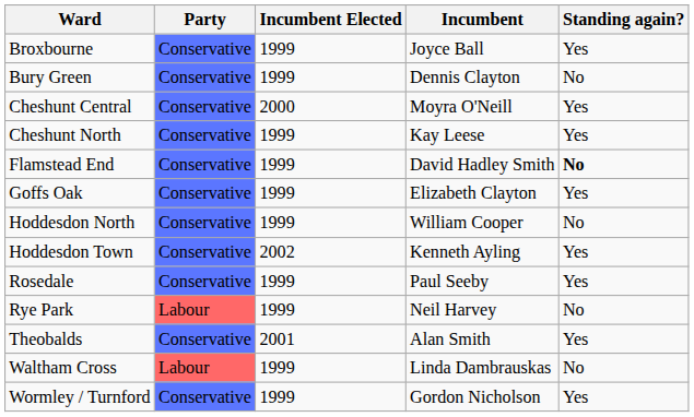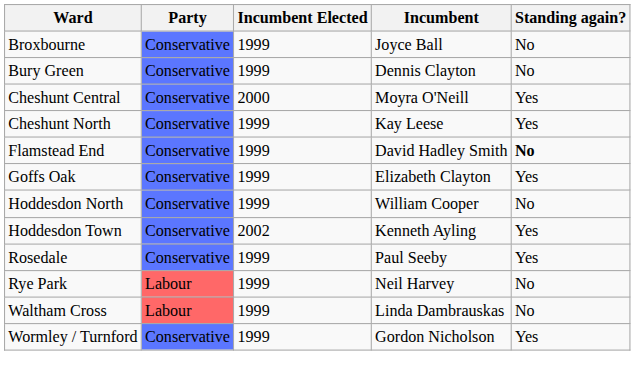 <table class="wikitable" style="font-size: 95%;">
 <tr>
 <th>Ward</th>
 <th>Party</th>
 <th>Incumbent Elected</th>
 <th>Incumbent</th>
 <th>Standing again?</th>
 </tr>
 <tr>
 <td>Broxbourne</td>
 <td bgcolor="5B76FF">Conservative</td>
 <td>1999</td>
 <td>Joyce Ball</td>
-<td>Yes</td>
+<td>No</td>
 </tr>
 <tr>
 <td>Bury Green</td>
 <td bgcolor="5B76FF">Conservative</td>
 <td>1999</td>
 <td>Dennis Clayton</td>
 <td>No</td>
 </tr>
 <tr>
 <td>Cheshunt Central</td>
 <td bgcolor="5B76FF">Conservative</td>
 <td>2000</td>
 <td>Moyra O'Neill</td>
 <td>Yes</td>
 </tr>
 <tr>
 <td>Cheshunt North</td>
 <td bgcolor="5B76FF">Conservative</td>
 <td>1999</td>
 <td>Kay Leese</td>
 <td>Yes</td>
 </tr>
 <tr>
 <td>Flamstead End</td>
 <td bgcolor="5B76FF">Conservative</td>
 <td>1999</td>
 <td>David Hadley Smith</td>
 <td><strong>No</strong></td>
 </tr>
 <tr>
 <td>Goffs Oak</td>
 <td bgcolor="5B76FF">Conservative</td>
 <td>1999</td>
 <td>Elizabeth Clayton</td>
 <td>Yes</td>
 </tr>
 <tr>
 <td>Hoddesdon North</td>
 <td bgcolor="5B76FF">Conservative</td>
 <td>1999</td>
 <td>William Cooper</td>
 <td>No</td>
 </tr>
 <tr>
 <td>Hoddesdon Town</td>
 <td bgcolor="5B76FF">Conservative</td>
 <td>2002</td>
 <td>Kenneth Ayling</td>
 <td>Yes</td>
 </tr>
 <tr>
 <td>Rosedale</td>
 <td bgcolor="5B76FF">Conservative</td>
 <td>1999</td>
 <td>Paul Seeby</td>
 <td>Yes</td>
 </tr>
 <tr>
 <td>Rye Park</td>
 <td bgcolor="FF6868">Labour</td>
 <td>1999</td>
 <td>Neil Harvey</td>
 <td>No</td>
 </tr>
 <tr>
-<td>Theobalds</td>
-<td bgcolor="5B76FF">Conservative</td>
-<td>2001</td>
-<td>Alan Smith</td>
-<td>Yes</td>
-</tr>
-<tr>
 <td>Waltham Cross</td>
 <td bgcolor="FF6868">Labour</td>
 <td>1999</td>
 <td>Linda Dambrauskas</td>
 <td>No</td>
 </tr>
 <tr>
 <td>Wormley / Turnford</td>
 <td bgcolor="5B76FF">Conservative</td>
 <td>1999</td>
 <td>Gordon Nicholson</td>
 <td>Yes</td>
 </tr>
 </table>
